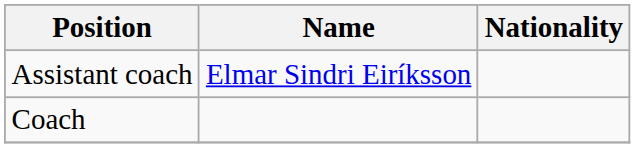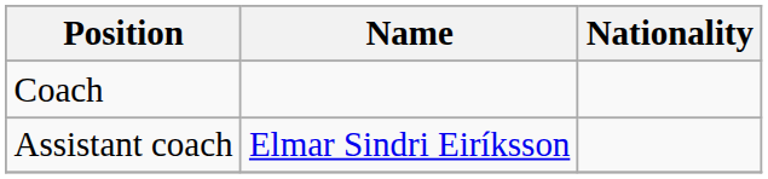 <table class="wikitable">
 <tr>
 <th>Position</th>
 <th>Name</th>
 <th>Nationality</th>
 </tr>
 <tr>
+<td>Coach</td>
+<td></td>
+<td></td>
+</tr>
+<tr>
 <td>Assistant coach</td>
 <td><a href='#'>Elmar Sindri Eiríksson</a></td>
 <td></td>
 </tr>
 <tr>
-<td>Coach</td>
-<td></td>
-<td></td>
-</tr>
-<tr>
 </tr>
 </table>
